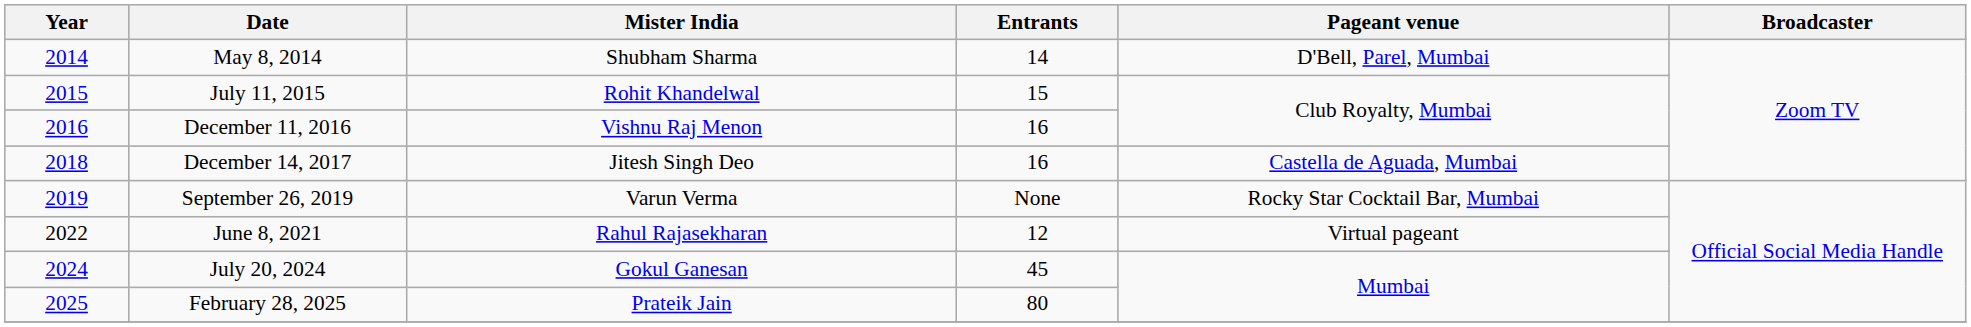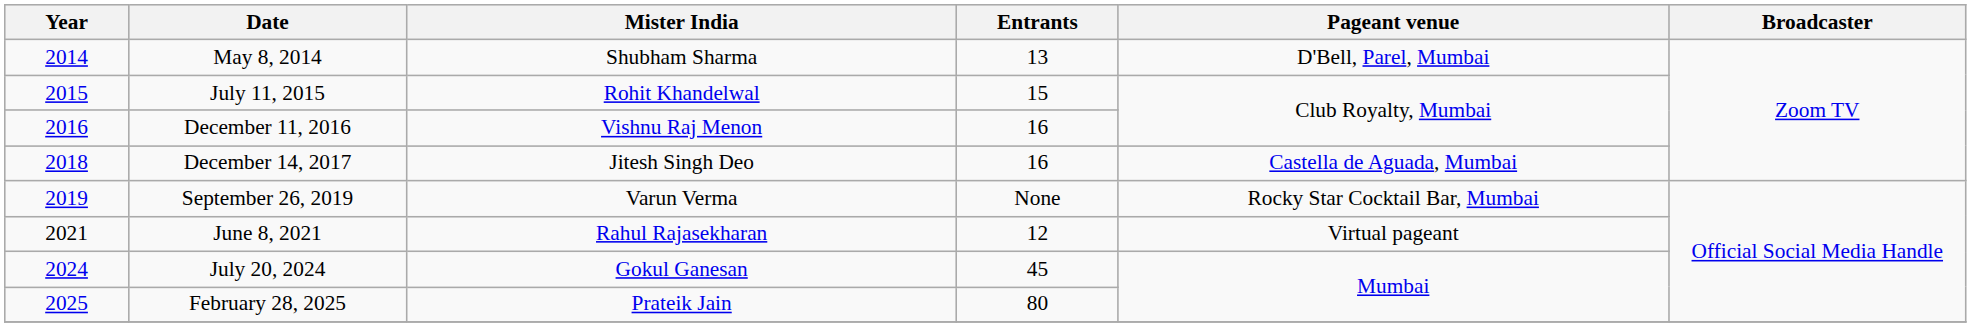 <table class="wikitable" style="font-size: 85%; text-align:center">
 <tr>
 <th bgcolor="#efefef" width="2%">Year</th>
 <th bgcolor="#efefef" width="5%">Date</th>
 <th bgcolor="#efefef" width="10%">Mister India</th>
 <th bgcolor="#efefef" width="2%">Entrants</th>
 <th bgcolor="#efefef" width="10%">Pageant venue</th>
 <th bgcolor="#efefef" width="5%">Broadcaster</th>
 </tr>
 <tr>
 <td align=center><a href='#'>2014</a></td>
 <td align=center>May 8, 2014</td>
 <td>Shubham Sharma</td>
-<td align=center>14</td>
+<td align=center>13</td>
 <td align=center>D'Bell, <a href='#'>Parel</a>, <a href='#'>Mumbai</a></td>
 <td align=center rowspan=4><a href='#'>Zoom TV</a></td>
 </tr>
 <tr>
 <td align=center><a href='#'>2015</a></td>
 <td align=center>July 11, 2015</td>
 <td align=center><a href='#'>Rohit Khandelwal</a></td>
 <td align=center>15</td>
 <td align=center rowspan=2>Club Royalty, <a href='#'>Mumbai</a></td>
 </tr>
 <tr>
 <td align=center><a href='#'>2016</a></td>
 <td align=center>December 11, 2016</td>
 <td align=center><a href='#'>Vishnu Raj Menon</a></td>
 <td align=center>16</td>
 </tr>
 <tr>
 <td align=center><a href='#'>2018</a></td>
 <td align=center>December 14, 2017</td>
 <td align=center>Jitesh Singh Deo</td>
 <td align=center>16</td>
 <td align=center><a href='#'>Castella de Aguada</a>, <a href='#'>Mumbai</a></td>
 </tr>
 <tr>
 <td align=center><a href='#'>2019</a></td>
 <td align=center>September 26, 2019</td>
 <td align=center>Varun Verma</td>
 <td align=center>None</td>
 <td align=center>Rocky Star Cocktail Bar, <a href='#'>Mumbai</a></td>
 <td align=center rowspan=4><a href='#'>Official Social Media Handle</a></td>
 </tr>
 <tr>
-<td align=center>2022</td>
+<td align=center>2021</td>
 <td align=center>June 8, 2021</td>
 <td align=center><a href='#'>Rahul Rajasekharan</a></td>
 <td align=center>12</td>
 <td align=center>Virtual pageant</td>
 </tr>
 <tr>
 <td align=center><a href='#'>2024</a></td>
 <td align=center>July 20, 2024</td>
 <td align=center><a href='#'>Gokul Ganesan</a></td>
 <td align=center>45</td>
 <td align=center rowspan=2><a href='#'>Mumbai</a></td>
 </tr>
 <tr>
 <td align=center><a href='#'>2025</a></td>
 <td>February 28, 2025</td>
 <td align=center><a href='#'>Prateik Jain</a></td>
 <td>80</td>
 </tr>
 <tr>
 </tr>
 </table>
